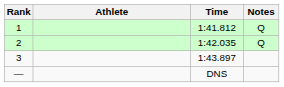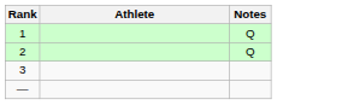 <table class=wikitable style="text-align:center">
 <tr>
 <th width=40>Rank</th>
 <th width=250>Athlete</th>
-<th width=80>Time</th>
 <th width=50>Notes</th>
 </tr>
 <tr bgcolor="ccffcc">
 <td>1</td>
 <td align=left></td>
-<td>1:41.812</td>
 <td>Q</td>
 </tr>
 <tr bgcolor="ccffcc">
 <td>2</td>
 <td align=left></td>
-<td>1:42.035</td>
 <td>Q</td>
 </tr>
 <tr>
 <td>3</td>
 <td align=left></td>
-<td>1:43.897</td>
 <td></td>
 </tr>
 <tr>
 <td>—</td>
 <td align=left></td>
-<td>DNS</td>
 <td></td>
 </tr>
 </table>
